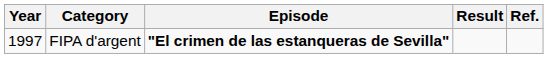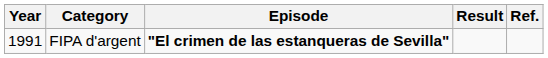 <table class = "wikitable sortable">
 <tr>
 <th>Year</th>
 <th>Category</th>
 <th>Episode</th>
 <th>Result</th>
 <th>Ref.</th>
 </tr>
 <tr>
-<td>1997</td>
+<td>1991</td>
 <td>FIPA d'argent</td>
 <td><strong>"El crimen de las estanqueras de Sevilla"</strong></td>
 <td></td>
 <td></td>
 </tr>
 </table>
